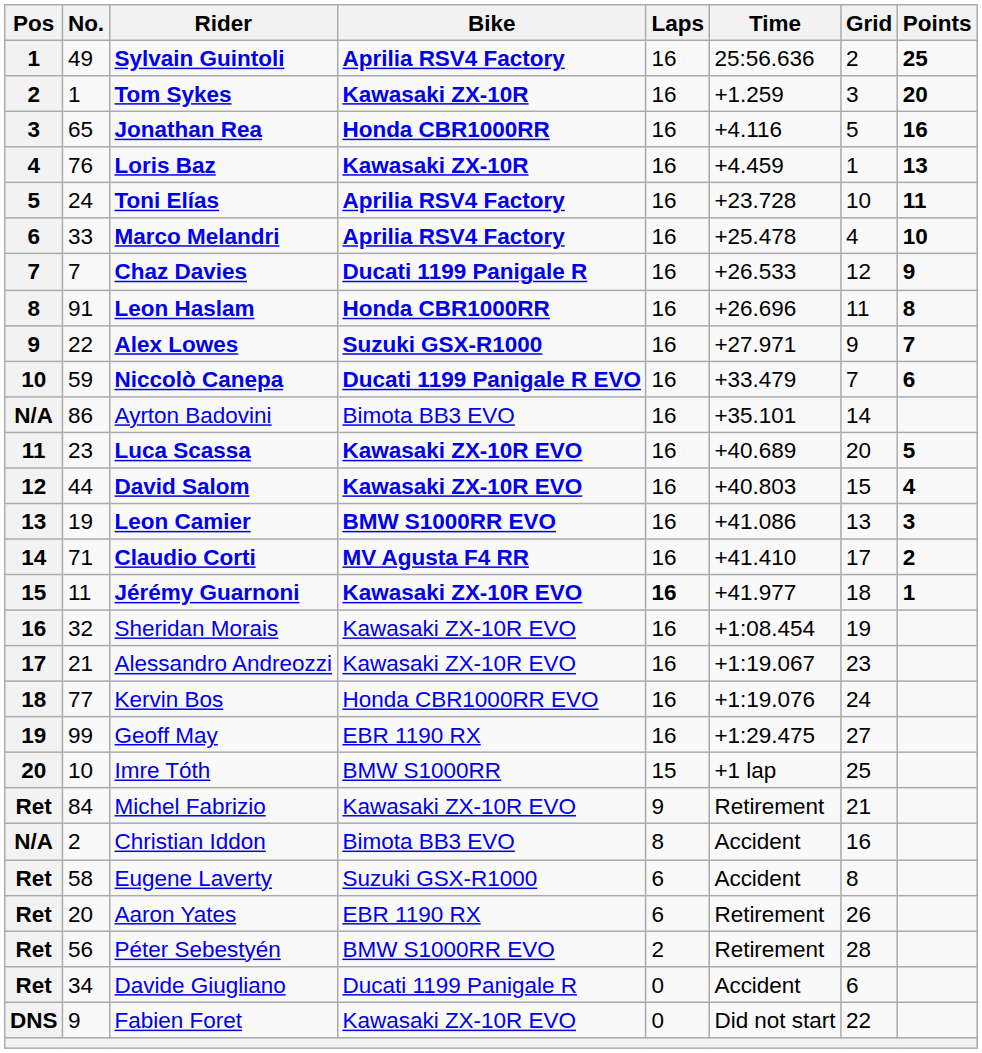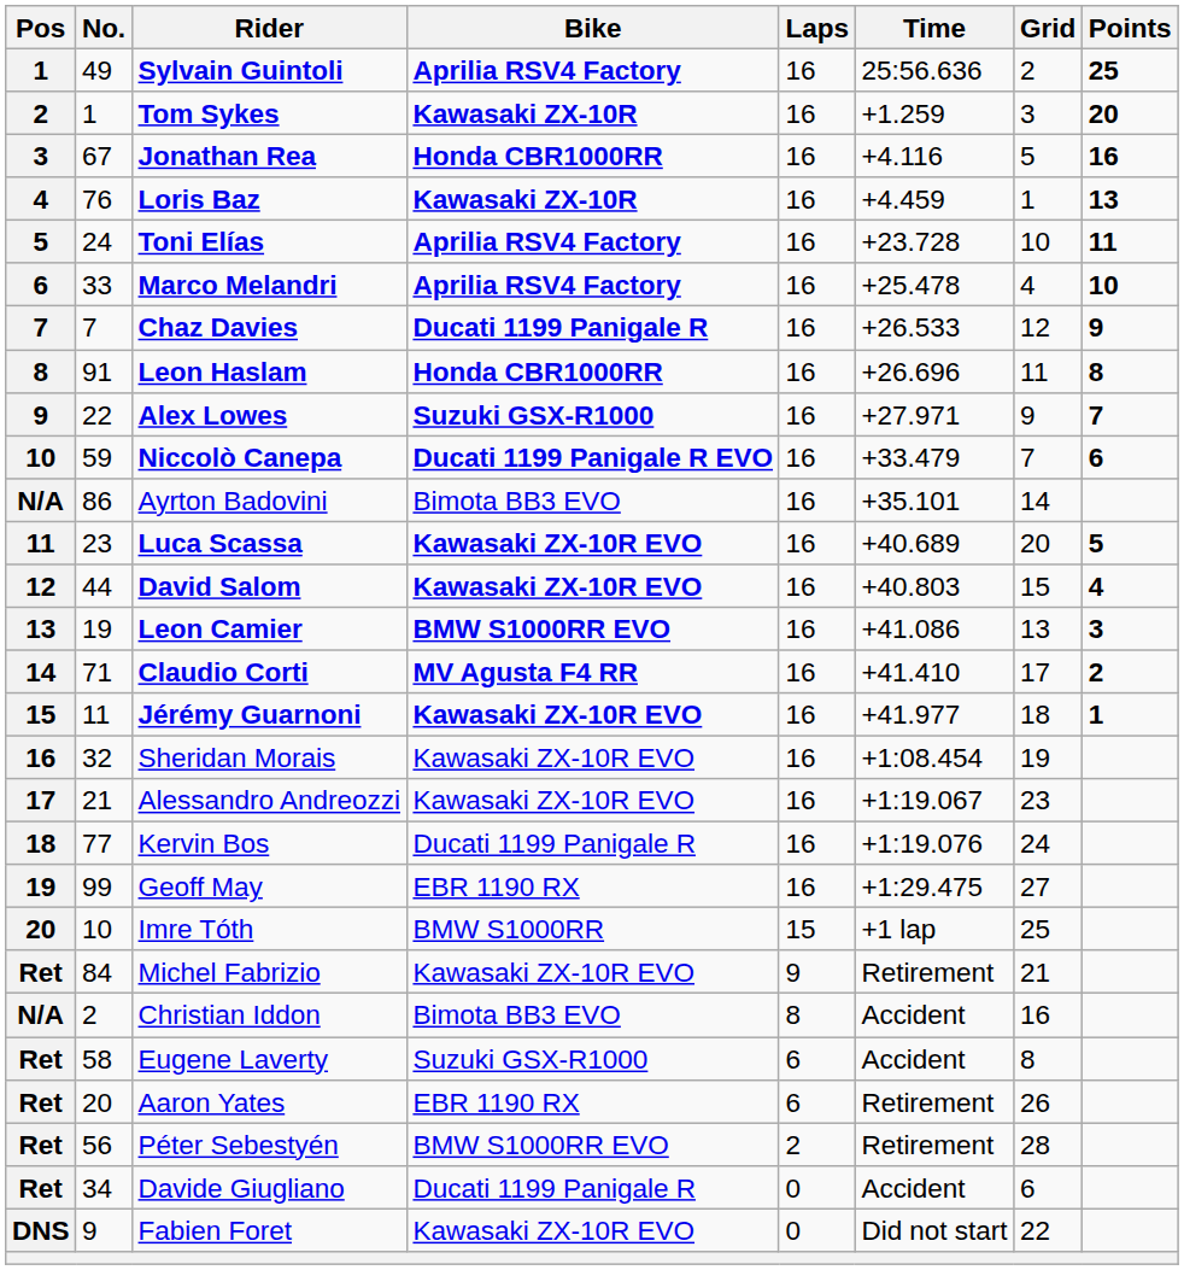 <table class="wikitable" style="font-size: 95%;">
 <tr>
 <th>Pos</th>
 <th>No.</th>
 <th>Rider</th>
 <th>Bike</th>
 <th>Laps</th>
 <th>Time</th>
 <th>Grid</th>
 <th>Points</th>
 </tr>
 <tr>
 <th>1</th>
 <td>49</td>
 <td> <strong><a href='#'>Sylvain Guintoli</a></strong></td>
 <td><strong><a href='#'>Aprilia RSV4 Factory</a></strong></td>
 <td>16</td>
 <td>25:56.636</td>
 <td>2</td>
 <td><strong>25</strong></td>
 </tr>
 <tr>
 <th>2</th>
 <td>1</td>
 <td> <strong><a href='#'>Tom Sykes</a></strong></td>
 <td><strong><a href='#'>Kawasaki ZX-10R</a></strong></td>
 <td>16</td>
 <td>+1.259</td>
 <td>3</td>
 <td><strong>20</strong></td>
 </tr>
 <tr>
 <th>3</th>
-<td>65</td>
+<td>67</td>
 <td> <strong><a href='#'>Jonathan Rea</a></strong></td>
 <td><strong><a href='#'>Honda CBR1000RR</a></strong></td>
 <td>16</td>
 <td>+4.116</td>
 <td>5</td>
 <td><strong>16</strong></td>
 </tr>
 <tr>
 <th>4</th>
 <td>76</td>
 <td> <strong><a href='#'>Loris Baz</a></strong></td>
 <td><strong><a href='#'>Kawasaki ZX-10R</a></strong></td>
 <td>16</td>
 <td>+4.459</td>
 <td>1</td>
 <td><strong>13</strong></td>
 </tr>
 <tr>
 <th>5</th>
 <td>24</td>
 <td> <strong><a href='#'>Toni Elías</a></strong></td>
 <td><strong><a href='#'>Aprilia RSV4 Factory</a></strong></td>
 <td>16</td>
 <td>+23.728</td>
 <td>10</td>
 <td><strong>11</strong></td>
 </tr>
 <tr>
 <th>6</th>
 <td>33</td>
 <td> <strong><a href='#'>Marco Melandri</a></strong></td>
 <td><strong><a href='#'>Aprilia RSV4 Factory</a></strong></td>
 <td>16</td>
 <td>+25.478</td>
 <td>4</td>
 <td><strong>10</strong></td>
 </tr>
 <tr>
 <th>7</th>
 <td>7</td>
 <td> <strong><a href='#'>Chaz Davies</a></strong></td>
 <td><strong><a href='#'>Ducati 1199 Panigale R</a></strong></td>
 <td>16</td>
 <td>+26.533</td>
 <td>12</td>
 <td><strong>9</strong></td>
 </tr>
 <tr>
 <th>8</th>
 <td>91</td>
 <td> <strong><a href='#'>Leon Haslam</a></strong></td>
 <td><strong><a href='#'>Honda CBR1000RR</a></strong></td>
 <td>16</td>
 <td>+26.696</td>
 <td>11</td>
 <td><strong>8</strong></td>
 </tr>
 <tr>
 <th>9</th>
 <td>22</td>
 <td> <strong><a href='#'>Alex Lowes</a></strong></td>
 <td><strong><a href='#'>Suzuki GSX-R1000</a></strong></td>
 <td>16</td>
 <td>+27.971</td>
 <td>9</td>
 <td><strong>7</strong></td>
 </tr>
 <tr>
 <th>10</th>
 <td>59</td>
 <td> <strong><a href='#'>Niccolò Canepa</a></strong></td>
 <td><strong><a href='#'>Ducati 1199 Panigale R EVO</a></strong></td>
 <td>16</td>
 <td>+33.479</td>
 <td>7</td>
 <td><strong>6</strong></td>
 </tr>
 <tr>
 <th>N/A</th>
 <td>86</td>
 <td> <a href='#'>Ayrton Badovini</a></td>
 <td><a href='#'>Bimota BB3 EVO</a></td>
 <td>16</td>
 <td>+35.101</td>
 <td>14</td>
 <td></td>
 </tr>
 <tr>
 <th>11</th>
 <td>23</td>
 <td> <strong><a href='#'>Luca Scassa</a></strong></td>
 <td><strong><a href='#'>Kawasaki ZX-10R EVO</a></strong></td>
 <td>16</td>
 <td>+40.689</td>
 <td>20</td>
 <td><strong>5</strong></td>
 </tr>
 <tr>
 <th>12</th>
 <td>44</td>
 <td> <strong><a href='#'>David Salom</a></strong></td>
 <td><strong><a href='#'>Kawasaki ZX-10R EVO</a></strong></td>
 <td>16</td>
 <td>+40.803</td>
 <td>15</td>
 <td><strong>4</strong></td>
 </tr>
 <tr>
 <th>13</th>
 <td>19</td>
 <td> <strong><a href='#'>Leon Camier</a></strong></td>
 <td><strong><a href='#'>BMW S1000RR EVO</a></strong></td>
 <td>16</td>
 <td>+41.086</td>
 <td>13</td>
 <td><strong>3</strong></td>
 </tr>
 <tr>
 <th>14</th>
 <td>71</td>
 <td> <strong><a href='#'>Claudio Corti</a></strong></td>
 <td><strong><a href='#'>MV Agusta F4 RR</a></strong></td>
 <td>16</td>
 <td>+41.410</td>
 <td>17</td>
 <td><strong>2</strong></td>
 </tr>
 <tr>
 <th>15</th>
 <td>11</td>
 <td> <strong><a href='#'>Jérémy Guarnoni</a></strong></td>
 <td><strong><a href='#'>Kawasaki ZX-10R EVO</a></strong></td>
-<td><strong>16</strong></td>
+<td>16</td>
 <td>+41.977</td>
 <td>18</td>
 <td><strong>1</strong></td>
 </tr>
 <tr>
 <th>16</th>
 <td>32</td>
 <td> <a href='#'>Sheridan Morais</a></td>
 <td><a href='#'>Kawasaki ZX-10R EVO</a></td>
 <td>16</td>
 <td>+1:08.454</td>
 <td>19</td>
 <td></td>
 </tr>
 <tr>
 <th>17</th>
 <td>21</td>
 <td> <a href='#'>Alessandro Andreozzi</a></td>
 <td><a href='#'>Kawasaki ZX-10R EVO</a></td>
 <td>16</td>
 <td>+1:19.067</td>
 <td>23</td>
 <td></td>
 </tr>
 <tr>
 <th>18</th>
 <td>77</td>
 <td> <a href='#'>Kervin Bos</a></td>
-<td><a href='#'>Honda CBR1000RR EVO</a></td>
+<td><a href='#'>Ducati 1199 Panigale R</a></td>
 <td>16</td>
 <td>+1:19.076</td>
 <td>24</td>
 <td></td>
 </tr>
 <tr>
 <th>19</th>
 <td>99</td>
 <td> <a href='#'>Geoff May</a></td>
 <td><a href='#'>EBR 1190 RX</a></td>
 <td>16</td>
 <td>+1:29.475</td>
 <td>27</td>
 <td></td>
 </tr>
 <tr>
 <th>20</th>
 <td>10</td>
 <td> <a href='#'>Imre Tóth</a></td>
 <td><a href='#'>BMW S1000RR</a></td>
 <td>15</td>
 <td>+1 lap</td>
 <td>25</td>
 <td></td>
 </tr>
 <tr>
 <th>Ret</th>
 <td>84</td>
 <td> <a href='#'>Michel Fabrizio</a></td>
 <td><a href='#'>Kawasaki ZX-10R EVO</a></td>
 <td>9</td>
 <td>Retirement</td>
 <td>21</td>
 <td></td>
 </tr>
 <tr>
 <th>N/A</th>
 <td>2</td>
 <td> <a href='#'>Christian Iddon</a></td>
 <td><a href='#'>Bimota BB3 EVO</a></td>
 <td>8</td>
 <td>Accident</td>
 <td>16</td>
 <td></td>
 </tr>
 <tr>
 <th>Ret</th>
 <td>58</td>
 <td> <a href='#'>Eugene Laverty</a></td>
 <td><a href='#'>Suzuki GSX-R1000</a></td>
 <td>6</td>
 <td>Accident</td>
 <td>8</td>
 <td></td>
 </tr>
 <tr>
 <th>Ret</th>
 <td>20</td>
 <td> <a href='#'>Aaron Yates</a></td>
 <td><a href='#'>EBR 1190 RX</a></td>
 <td>6</td>
 <td>Retirement</td>
 <td>26</td>
 <td></td>
 </tr>
 <tr>
 <th>Ret</th>
 <td>56</td>
 <td> <a href='#'>Péter Sebestyén</a></td>
 <td><a href='#'>BMW S1000RR EVO</a></td>
 <td>2</td>
 <td>Retirement</td>
 <td>28</td>
 <td></td>
 </tr>
 <tr>
 <th>Ret</th>
 <td>34</td>
 <td> <a href='#'>Davide Giugliano</a></td>
 <td><a href='#'>Ducati 1199 Panigale R</a></td>
 <td>0</td>
 <td>Accident</td>
 <td>6</td>
 <td></td>
 </tr>
 <tr>
 <th>DNS</th>
 <td>9</td>
 <td> <a href='#'>Fabien Foret</a></td>
 <td><a href='#'>Kawasaki ZX-10R EVO</a></td>
 <td>0</td>
 <td>Did not start</td>
 <td>22</td>
 <td></td>
 </tr>
 <tr>
 <th colspan=8></th>
 </tr>
 </table>
